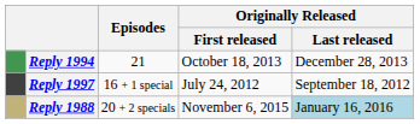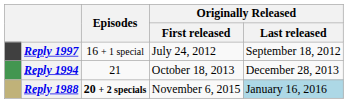 <table class="wikitable">
 <tr>
 <th colspan="2" rowspan="2"></th>
 <th rowspan="2">Episodes</th>
 <th colspan="2">Originally Released</th>
 </tr>
 <tr>
 <th>First released</th>
 <th>Last released</th>
 </tr>
 <tr>
+<th align="center" width="5%" style="background-color:#404040;"></th>
+<th><em><a href='#'>Reply 1997</a></em></th>
+<td align="center">16 <small>+ 1 special</small></td>
+<td>July 24, 2012</td>
+<td>September 18, 2012</td>
+</tr>
+<tr>
 <th align="center" width="5%" style="background-color:#439650;"></th>
 <th><em><a href='#'>Reply 1994</a></em></th>
 <td align="center">21</td>
 <td>October 18, 2013</td>
 <td>December 28, 2013</td>
 </tr>
 <tr>
-<th align="center" width="5%" style="background-color:#404040;"></th>
-<th><em><a href='#'>Reply 1997</a></em></th>
-<td align="center">16 <small>+ 1 special</small></td>
-<td>July 24, 2012</td>
-<td>September 18, 2012</td>
-</tr>
-<tr>
 <th align="center" width="5%" style="background-color:#c0b279;"></th>
 <th><em><a href='#'>Reply 1988</a></em></th>
-<td align="center">20 <small>+ 2 specials</small></td>
+<td align="center"><strong>20 <small>+ 2 specials</small></strong></td>
 <td>November 6, 2015</td>
 <td style="background: lightblue;">January 16, 2016</td>
 </tr>
 </table>
